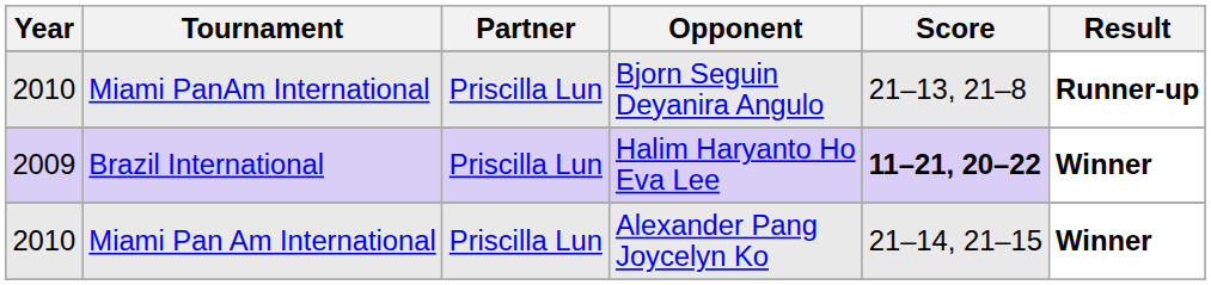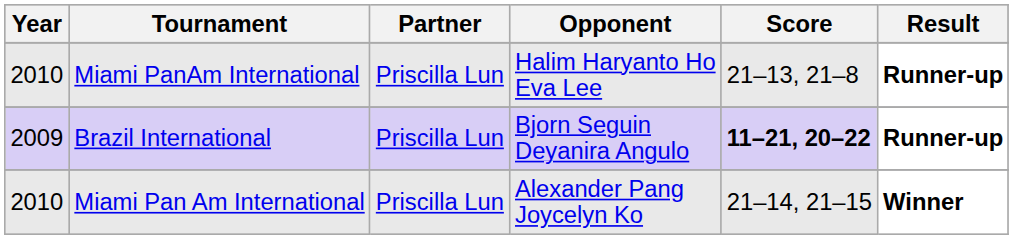 <table class="sortable wikitable" style="font-size: 90%;">
 <tr>
 <th>Year</th>
 <th>Tournament</th>
 <th>Partner</th>
 <th>Opponent</th>
 <th>Score</th>
 <th>Result</th>
 </tr>
 <tr>
 </tr>
 <tr style="background:#E9E9E9">
 <td align="center">2010</td>
 <td align="left"><a href='#'>Miami PanAm International</a></td>
 <td align="left"> <a href='#'>Priscilla Lun</a></td>
-<td align="left"> <a href='#'>Bjorn Seguin</a><br> <a href='#'>Deyanira Angulo</a></td>
+<td align="left"> <a href='#'>Halim Haryanto Ho</a><br> <a href='#'>Eva Lee</a></td>
 <td align="left">21–13, 21–8</td>
 <td style="text-align:left; background:white"> <strong>Runner-up</strong></td>
 </tr>
 <tr>
 </tr>
 <tr style="background:#D8CEF6">
 <td align="center">2009</td>
 <td align="left"><a href='#'>Brazil International</a></td>
 <td align="left"> <a href='#'>Priscilla Lun</a></td>
-<td align="left"> <a href='#'>Halim Haryanto Ho</a><br> <a href='#'>Eva Lee</a></td>
+<td align="left"> <a href='#'>Bjorn Seguin</a><br> <a href='#'>Deyanira Angulo</a></td>
 <td align="left"><strong>11–21, 20–22</strong></td>
-<td style="text-align:left; background:white"> <strong>Winner</strong></td>
+<td style="text-align:left; background:white"> <strong>Runner-up</strong></td>
 </tr>
 <tr>
 </tr>
 <tr style="background:#E9E9E9">
 <td align="center">2010</td>
 <td align="left"><a href='#'>Miami Pan Am International</a></td>
 <td align="left"> <a href='#'>Priscilla Lun</a></td>
 <td align="left"> <a href='#'>Alexander Pang</a><br> <a href='#'>Joycelyn Ko</a></td>
 <td align="left">21–14, 21–15</td>
 <td style="text-align:left; background:white"> <strong>Winner</strong></td>
 </tr>
 </table>
